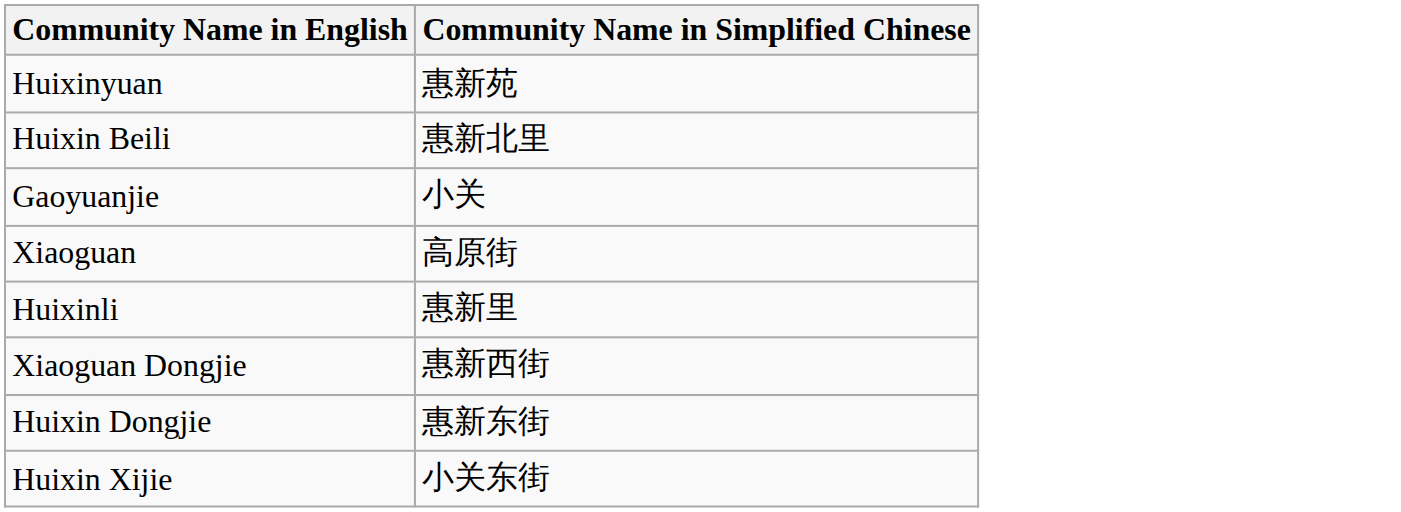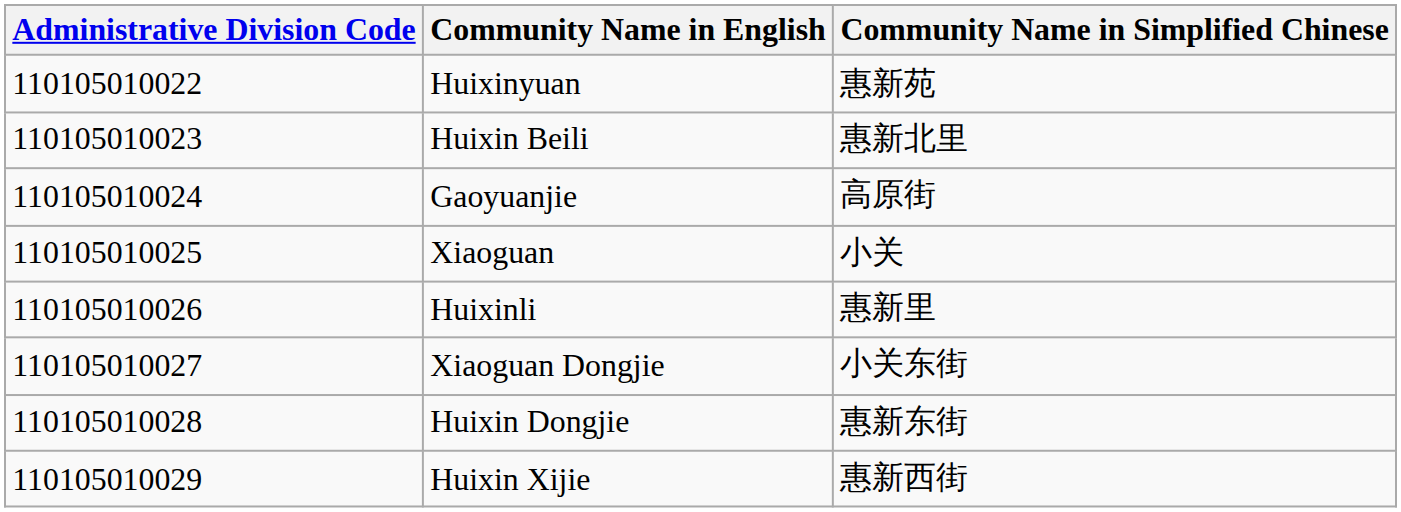 <table class="wikitable sortable">
 <tr>
+<th><a href='#'>Administrative Division Code</a></th>
 <th>Community Name in English</th>
 <th>Community Name in Simplified Chinese</th>
 </tr>
 <tr>
+<td>110105010022</td>
 <td>Huixinyuan</td>
 <td>惠新苑</td>
 </tr>
 <tr>
+<td>110105010023</td>
 <td>Huixin Beili</td>
 <td>惠新北里</td>
 </tr>
 <tr>
+<td>110105010024</td>
 <td>Gaoyuanjie</td>
+<td>高原街</td>
+</tr>
+<tr>
+<td>110105010025</td>
+<td>Xiaoguan</td>
 <td>小关</td>
 </tr>
 <tr>
-<td>Xiaoguan</td>
-<td>高原街</td>
-</tr>
-<tr>
+<td>110105010026</td>
 <td>Huixinli</td>
 <td>惠新里</td>
 </tr>
 <tr>
+<td>110105010027</td>
 <td>Xiaoguan Dongjie</td>
-<td>惠新西街</td>
+<td>小关东街</td>
 </tr>
 <tr>
+<td>110105010028</td>
 <td>Huixin Dongjie</td>
 <td>惠新东街</td>
 </tr>
 <tr>
+<td>110105010029</td>
 <td>Huixin Xijie</td>
-<td>小关东街</td>
+<td>惠新西街</td>
 </tr>
 </table>
